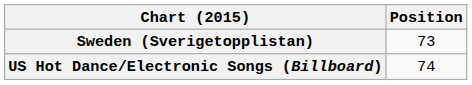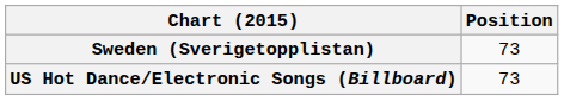 <table class="wikitable sortable plainrowheaders" style="text-align:center;">
 <tr>
 <th>Chart (2015)</th>
 <th>Position</th>
 </tr>
 <tr>
 <th scope="row">Sweden (Sverigetopplistan)</th>
 <td>73</td>
 </tr>
 <tr>
 <th scope="row">US Hot Dance/Electronic Songs (<em>Billboard</em>)</th>
-<td>74</td>
+<td>73</td>
 </tr>
 </table>
